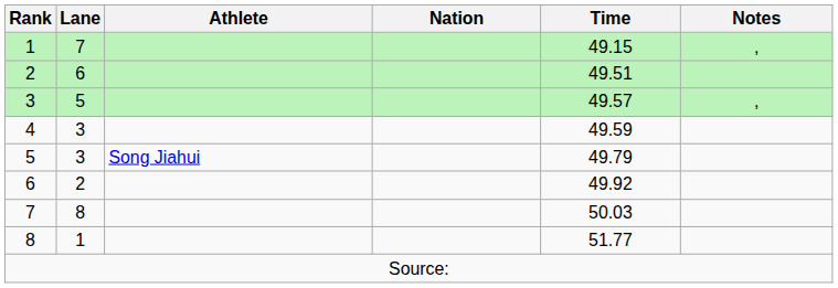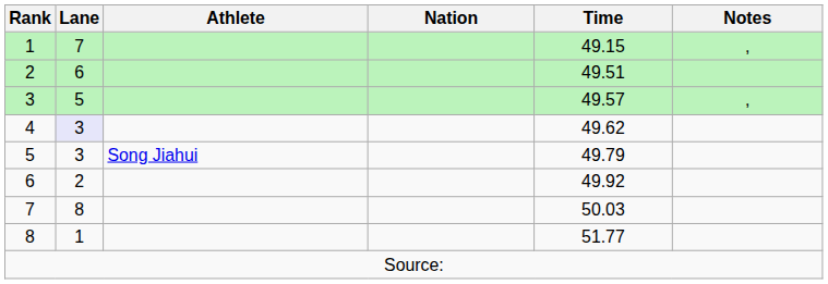 <table class="wikitable sortable" style="text-align:center;width: 60%;">
 <tr>
 <th scope="col" style="width: 10px;">Rank</th>
 <th scope="col" style="width: 10px;">Lane</th>
 <th scope="col">Athlete</th>
 <th scope="col">Nation</th>
 <th scope="col">Time</th>
 <th scope="col">Notes</th>
 </tr>
 <tr bgcolor=bbf3bb>
 <td>1</td>
 <td>7</td>
 <td align=left></td>
 <td align=left></td>
 <td>49.15</td>
 <td>, </td>
 </tr>
 <tr bgcolor=bbf3bb>
 <td>2</td>
 <td>6</td>
 <td align=left></td>
 <td align=left></td>
 <td>49.51</td>
 <td></td>
 </tr>
 <tr bgcolor=bbf3bb>
 <td>3</td>
 <td>5</td>
 <td align=left></td>
 <td align=left></td>
 <td>49.57</td>
 <td>, </td>
 </tr>
 <tr>
 <td>4</td>
-<td>3</td>
+<td style="background: lavender;">3</td>
 <td align=left></td>
 <td align=left></td>
-<td>49.59</td>
+<td>49.62</td>
 <td></td>
 </tr>
 <tr>
 <td>5</td>
 <td>3</td>
 <td align=left><a href='#'>Song Jiahui</a></td>
 <td align=left></td>
 <td>49.79</td>
 <td></td>
 </tr>
 <tr>
 <td>6</td>
 <td>2</td>
 <td align=left></td>
 <td align=left></td>
 <td>49.92</td>
 <td></td>
 </tr>
 <tr>
 <td>7</td>
 <td>8</td>
 <td align=left></td>
 <td align=left></td>
 <td>50.03</td>
 <td></td>
 </tr>
 <tr>
 <td>8</td>
 <td>1</td>
 <td align=left></td>
 <td align=left></td>
 <td>51.77</td>
 <td></td>
 </tr>
 <tr class="sortbottom">
 <td colspan="6">Source:</td>
 </tr>
 </table>
